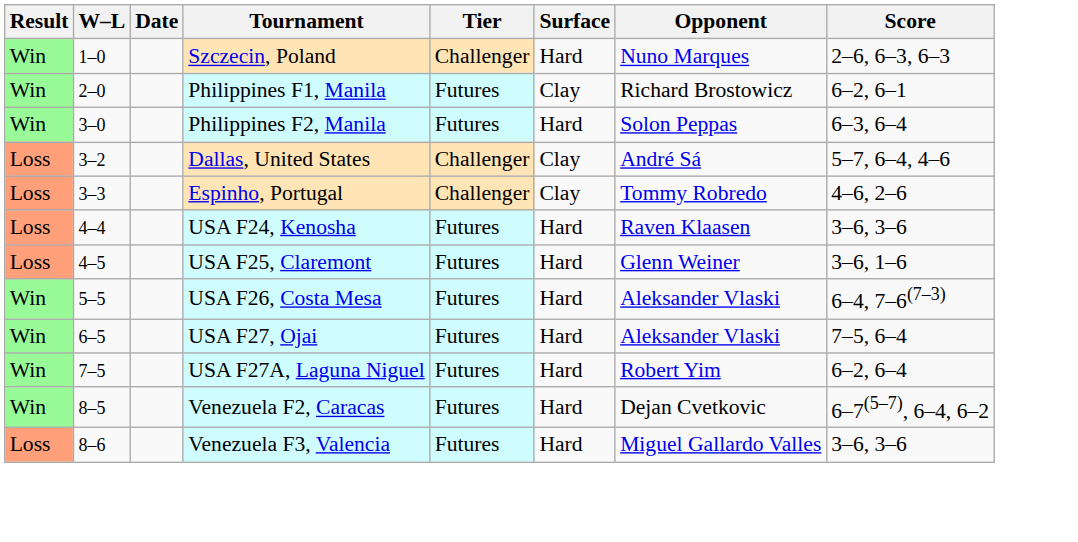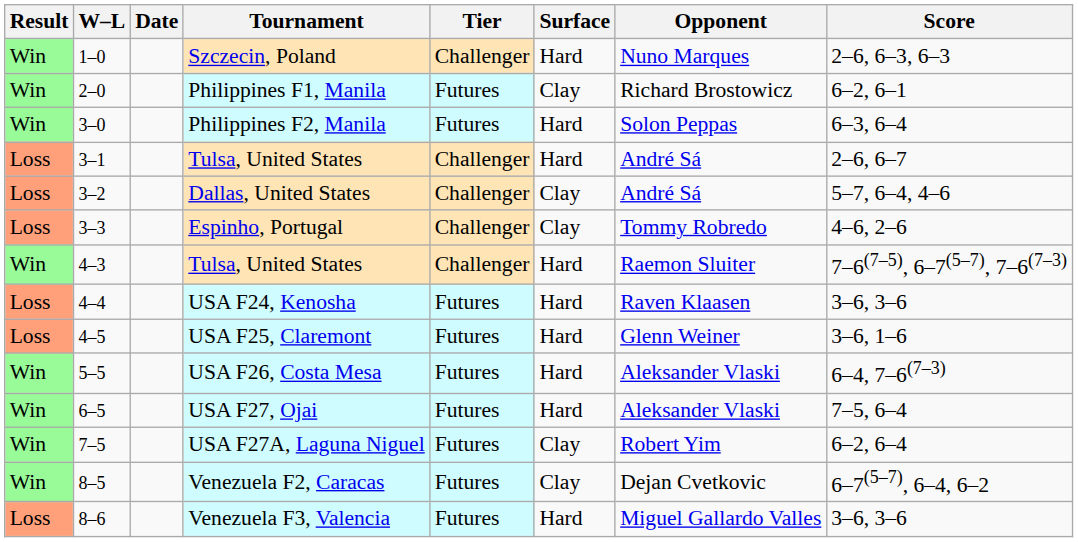 <table class="sortable wikitable">
 <tr>
 <th>Result</th>
 <th class="unsortable">W–L</th>
 <th>Date</th>
 <th>Tournament</th>
 <th>Tier</th>
 <th>Surface</th>
 <th>Opponent</th>
 <th class="unsortable">Score</th>
 </tr>
 <tr>
 <td style="background:#98fb98;">Win</td>
 <td><small>1–0</small></td>
 <td></td>
 <td style="background:moccasin;"><a href='#'>Szczecin</a>, Poland</td>
 <td style="background:moccasin;">Challenger</td>
 <td>Hard</td>
 <td> <a href='#'>Nuno Marques</a></td>
 <td>2–6, 6–3, 6–3</td>
 </tr>
 <tr>
 <td style="background:#98fb98;">Win</td>
 <td><small>2–0</small></td>
 <td></td>
 <td style="background:#cffcff;">Philippines F1, <a href='#'>Manila</a></td>
 <td style="background:#cffcff;">Futures</td>
 <td>Clay</td>
 <td> Richard Brostowicz</td>
 <td>6–2, 6–1</td>
 </tr>
 <tr>
 <td style="background:#98fb98;">Win</td>
 <td><small>3–0</small></td>
 <td></td>
 <td style="background:#cffcff;">Philippines F2, <a href='#'>Manila</a></td>
 <td style="background:#cffcff;">Futures</td>
 <td>Hard</td>
 <td> <a href='#'>Solon Peppas</a></td>
 <td>6–3, 6–4</td>
 </tr>
 <tr>
 <td style="background:#ffa07a;">Loss</td>
+<td><small>3–1</small></td>
+<td></td>
+<td style="background:moccasin;"><a href='#'>Tulsa</a>, United States</td>
+<td style="background:moccasin;">Challenger</td>
+<td>Hard</td>
+<td> <a href='#'>André Sá</a></td>
+<td>2–6, 6–7</td>
+</tr>
+<tr>
+<td style="background:#ffa07a;">Loss</td>
 <td><small>3–2</small></td>
 <td></td>
 <td style="background:moccasin;"><a href='#'>Dallas</a>, United States</td>
 <td style="background:moccasin;">Challenger</td>
 <td>Clay</td>
 <td> <a href='#'>André Sá</a></td>
 <td>5–7, 6–4, 4–6</td>
 </tr>
 <tr>
 <td style="background:#ffa07a;">Loss</td>
 <td><small>3–3</small></td>
 <td></td>
 <td style="background:moccasin;"><a href='#'>Espinho</a>, Portugal</td>
 <td style="background:moccasin;">Challenger</td>
 <td>Clay</td>
 <td> <a href='#'>Tommy Robredo</a></td>
 <td>4–6, 2–6</td>
+</tr>
+<tr>
+<td style="background:#98fb98;">Win</td>
+<td><small>4–3</small></td>
+<td></td>
+<td style="background:moccasin;"><a href='#'>Tulsa</a>, United States</td>
+<td style="background:moccasin;">Challenger</td>
+<td>Hard</td>
+<td> <a href='#'>Raemon Sluiter</a></td>
+<td>7–6<sup>(7–5)</sup>, 6–7<sup>(5–7)</sup>, 7–6<sup>(7–3)</sup></td>
 </tr>
 <tr>
 <td style="background:#ffa07a;">Loss</td>
 <td><small>4–4</small></td>
 <td></td>
 <td style="background:#cffcff;">USA F24, <a href='#'>Kenosha</a></td>
 <td style="background:#cffcff;">Futures</td>
 <td>Hard</td>
 <td> <a href='#'>Raven Klaasen</a></td>
 <td>3–6, 3–6</td>
 </tr>
 <tr>
 <td style="background:#ffa07a;">Loss</td>
 <td><small>4–5</small></td>
 <td></td>
 <td style="background:#cffcff;">USA F25, <a href='#'>Claremont</a></td>
 <td style="background:#cffcff;">Futures</td>
 <td>Hard</td>
 <td> <a href='#'>Glenn Weiner</a></td>
 <td>3–6, 1–6</td>
 </tr>
 <tr>
 <td style="background:#98fb98;">Win</td>
 <td><small>5–5</small></td>
 <td></td>
 <td style="background:#cffcff;">USA F26, <a href='#'>Costa Mesa</a></td>
 <td style="background:#cffcff;">Futures</td>
 <td>Hard</td>
 <td> <a href='#'>Aleksander Vlaski</a></td>
 <td>6–4, 7–6<sup>(7–3)</sup></td>
 </tr>
 <tr>
 <td style="background:#98fb98;">Win</td>
 <td><small>6–5</small></td>
 <td></td>
 <td style="background:#cffcff;">USA F27, <a href='#'>Ojai</a></td>
 <td style="background:#cffcff;">Futures</td>
 <td>Hard</td>
 <td> <a href='#'>Aleksander Vlaski</a></td>
 <td>7–5, 6–4</td>
 </tr>
 <tr>
 <td style="background:#98fb98;">Win</td>
 <td><small>7–5</small></td>
 <td></td>
 <td style="background:#cffcff;">USA F27A, <a href='#'>Laguna Niguel</a></td>
 <td style="background:#cffcff;">Futures</td>
-<td>Hard</td>
+<td>Clay</td>
 <td> <a href='#'>Robert Yim</a></td>
 <td>6–2, 6–4</td>
 </tr>
 <tr>
 <td style="background:#98fb98;">Win</td>
 <td><small>8–5</small></td>
 <td></td>
 <td style="background:#cffcff;">Venezuela F2, <a href='#'>Caracas</a></td>
 <td style="background:#cffcff;">Futures</td>
-<td>Hard</td>
+<td>Clay</td>
 <td> Dejan Cvetkovic</td>
 <td>6–7<sup>(5–7)</sup>, 6–4, 6–2</td>
 </tr>
 <tr>
 <td style="background:#ffa07a;">Loss</td>
 <td><small>8–6</small></td>
 <td></td>
 <td style="background:#cffcff;">Venezuela F3, <a href='#'>Valencia</a></td>
 <td style="background:#cffcff;">Futures</td>
 <td>Hard</td>
 <td> <a href='#'>Miguel Gallardo Valles</a></td>
 <td>3–6, 3–6</td>
 </tr>
 </table>
